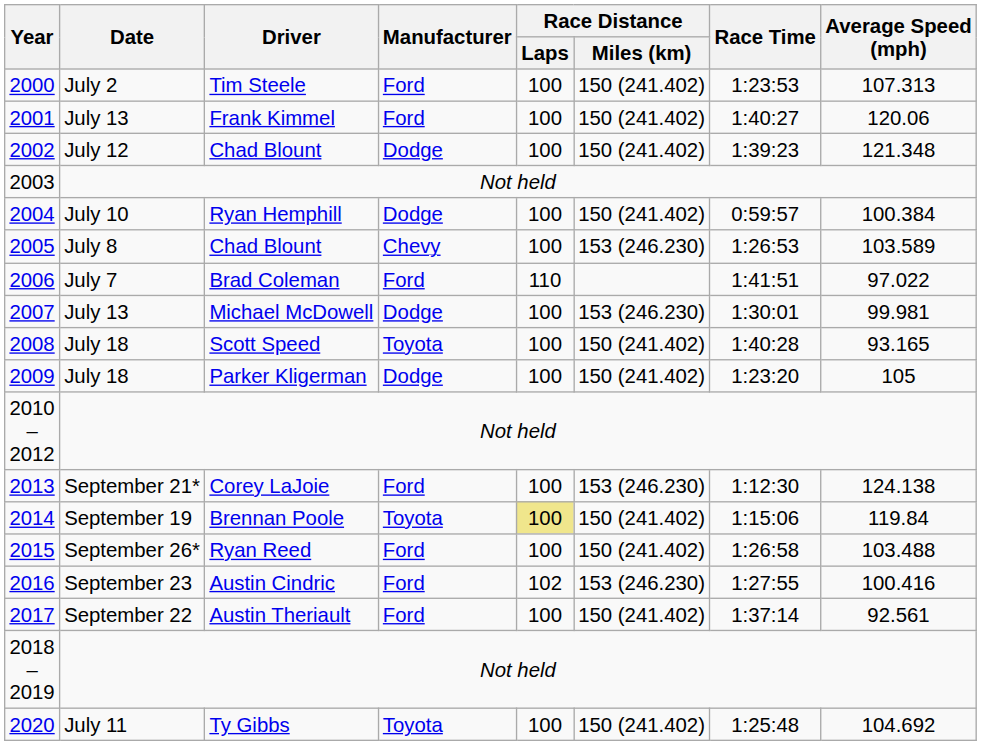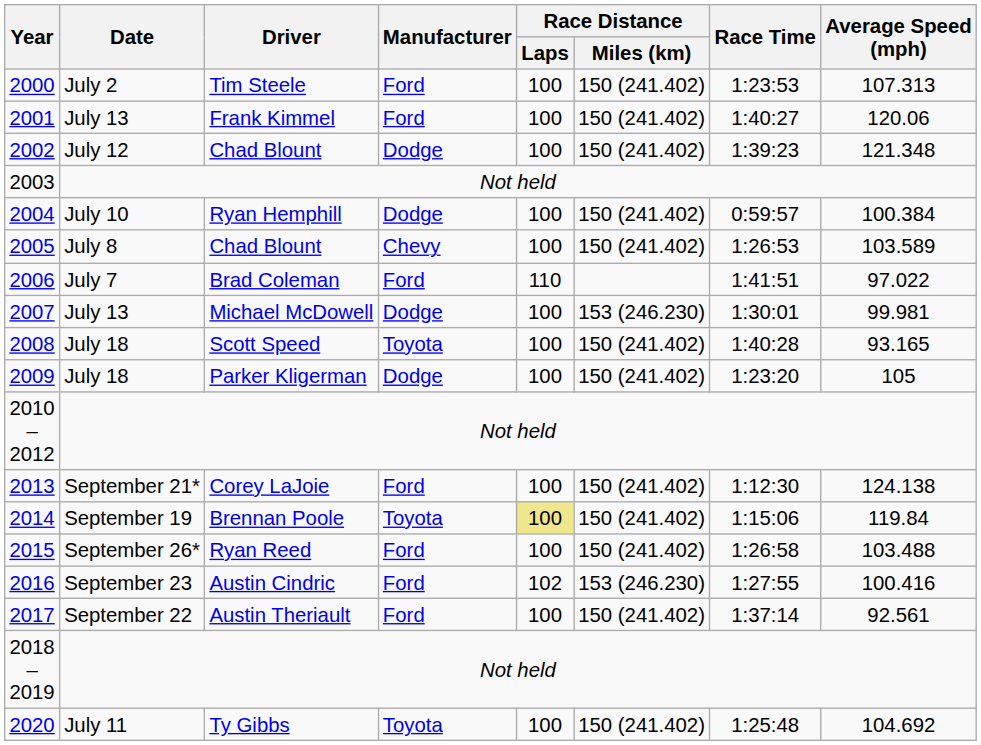 <table class="wikitable" style="font-size: 95%;">
 <tr>
 <th rowspan="2">Year</th>
 <th rowspan="2">Date</th>
 <th rowspan="2">Driver</th>
 <th rowspan="2">Manufacturer</th>
 <th colspan="2">Race Distance</th>
 <th rowspan="2">Race Time</th>
 <th rowspan="2">Average Speed<br>(mph)</th>
 </tr>
 <tr>
 <th>Laps</th>
 <th>Miles (km)</th>
 </tr>
 <tr>
 <td><a href='#'>2000</a></td>
 <td>July 2</td>
 <td><a href='#'>Tim Steele</a></td>
 <td><a href='#'>Ford</a></td>
 <td align="center">100</td>
 <td align="center">150 (241.402)</td>
 <td align="center">1:23:53</td>
 <td align="center">107.313</td>
 </tr>
 <tr>
 <td><a href='#'>2001</a></td>
 <td>July 13</td>
 <td><a href='#'>Frank Kimmel</a></td>
 <td><a href='#'>Ford</a></td>
 <td align="center">100</td>
 <td align="center">150 (241.402)</td>
 <td align="center">1:40:27</td>
 <td align="center">120.06</td>
 </tr>
 <tr>
 <td><a href='#'>2002</a></td>
 <td>July 12</td>
 <td><a href='#'>Chad Blount</a></td>
 <td><a href='#'>Dodge</a></td>
 <td align="center">100</td>
 <td align="center">150 (241.402)</td>
 <td align="center">1:39:23</td>
 <td align="center">121.348</td>
 </tr>
 <tr>
 <td align=center>2003</td>
 <td colspan=12 align=center><em>Not held</em></td>
 </tr>
 <tr>
 <td><a href='#'>2004</a></td>
 <td>July 10</td>
 <td><a href='#'>Ryan Hemphill</a></td>
 <td><a href='#'>Dodge</a></td>
 <td align="center">100</td>
 <td align="center">150 (241.402)</td>
 <td align="center">0:59:57</td>
 <td align="center">100.384</td>
 </tr>
 <tr>
 <td><a href='#'>2005</a></td>
 <td>July 8</td>
 <td><a href='#'>Chad Blount</a></td>
 <td><a href='#'>Chevy</a></td>
 <td align="center">100</td>
-<td align="center">153 (246.230)</td>
+<td align="center">150 (241.402)</td>
 <td align="center">1:26:53</td>
 <td align="center">103.589</td>
 </tr>
 <tr>
 <td><a href='#'>2006</a></td>
 <td>July 7</td>
 <td><a href='#'>Brad Coleman</a></td>
 <td><a href='#'>Ford</a></td>
 <td align="center">110</td>
 <td align="center"></td>
 <td align="center">1:41:51</td>
 <td align="center">97.022</td>
 </tr>
 <tr>
 <td><a href='#'>2007</a></td>
 <td>July 13</td>
 <td><a href='#'>Michael McDowell</a></td>
 <td><a href='#'>Dodge</a></td>
 <td align="center">100</td>
 <td align="center">153 (246.230)</td>
 <td align="center">1:30:01</td>
 <td align="center">99.981</td>
 </tr>
 <tr>
 <td><a href='#'>2008</a></td>
 <td>July 18</td>
 <td><a href='#'>Scott Speed</a></td>
 <td><a href='#'>Toyota</a></td>
 <td align="center">100</td>
 <td align="center">150 (241.402)</td>
 <td align="center">1:40:28</td>
 <td align="center">93.165</td>
 </tr>
 <tr>
 <td><a href='#'>2009</a></td>
 <td>July 18</td>
 <td><a href='#'>Parker Kligerman</a></td>
 <td><a href='#'>Dodge</a></td>
 <td align="center">100</td>
 <td align="center">150 (241.402)</td>
 <td align="center">1:23:20</td>
 <td align="center">105</td>
 </tr>
 <tr>
 <td align=center>2010<br>–<br>2012</td>
 <td colspan=12 align=center><em>Not held</em></td>
 </tr>
 <tr>
 <td><a href='#'>2013</a></td>
 <td>September 21*</td>
 <td><a href='#'>Corey LaJoie</a></td>
 <td><a href='#'>Ford</a></td>
 <td align="center">100</td>
-<td align="center">153 (246.230)</td>
+<td align="center">150 (241.402)</td>
 <td align="center">1:12:30</td>
 <td align="center">124.138</td>
 </tr>
 <tr>
 <td><a href='#'>2014</a></td>
 <td>September 19</td>
 <td><a href='#'>Brennan Poole</a></td>
 <td><a href='#'>Toyota</a></td>
 <td align="center" style="background: khaki;">100</td>
 <td align="center">150 (241.402)</td>
 <td align="center">1:15:06</td>
 <td align="center">119.84</td>
 </tr>
 <tr>
 <td><a href='#'>2015</a></td>
 <td>September 26*</td>
 <td><a href='#'>Ryan Reed</a></td>
 <td><a href='#'>Ford</a></td>
 <td align="center">100</td>
 <td align="center">150 (241.402)</td>
 <td align="center">1:26:58</td>
 <td align="center">103.488</td>
 </tr>
 <tr>
 <td><a href='#'>2016</a></td>
 <td>September 23</td>
 <td><a href='#'>Austin Cindric</a></td>
 <td><a href='#'>Ford</a></td>
 <td align="center">102</td>
 <td align="center">153 (246.230)</td>
 <td align="center">1:27:55</td>
 <td align="center">100.416</td>
 </tr>
 <tr>
 <td><a href='#'>2017</a></td>
 <td>September 22</td>
 <td><a href='#'>Austin Theriault</a></td>
 <td><a href='#'>Ford</a></td>
 <td align="center">100</td>
 <td align="center">150 (241.402)</td>
 <td align="center">1:37:14</td>
 <td align="center">92.561</td>
 </tr>
 <tr>
 <td align=center>2018<br>–<br>2019</td>
 <td colspan=12 align=center><em>Not held</em></td>
 </tr>
 <tr>
 <td><a href='#'>2020</a></td>
 <td>July 11</td>
 <td><a href='#'>Ty Gibbs</a></td>
 <td><a href='#'>Toyota</a></td>
 <td align="center">100</td>
 <td align="center">150 (241.402)</td>
 <td align="center">1:25:48</td>
 <td align="center">104.692</td>
 </tr>
 </table>
